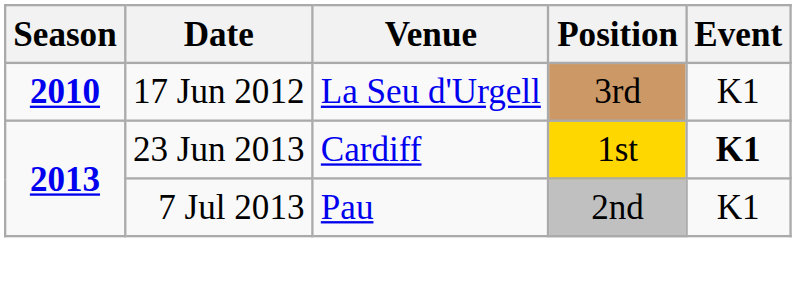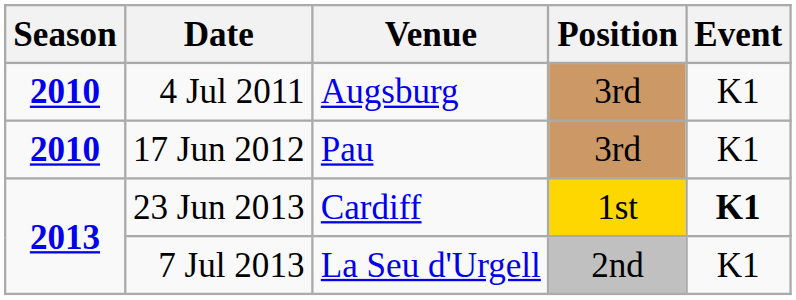 <table class="wikitable" style="text-align:center; font-size:95%;">
 <tr>
 <th>Season</th>
 <th>Date</th>
 <th>Venue</th>
 <th>Position</th>
 <th>Event</th>
 </tr>
 <tr>
 <td><strong><a href='#'>2010</a></strong></td>
+<td align=right>4 Jul 2011</td>
+<td align=left><a href='#'>Augsburg</a></td>
+<td style="background:#cc9966;">3rd</td>
+<td>K1</td>
+</tr>
+<tr>
+<td><strong><a href='#'>2010</a></strong></td>
 <td align=right>17 Jun 2012</td>
-<td align=left><a href='#'>La Seu d'Urgell</a></td>
+<td align=left><a href='#'>Pau</a></td>
 <td style="background:#cc9966;">3rd</td>
 <td>K1</td>
 </tr>
 <tr>
 <td rowspan=2><strong><a href='#'>2013</a></strong></td>
 <td align=right>23 Jun 2013</td>
 <td align=left><a href='#'>Cardiff</a></td>
 <td style="background:gold;">1st</td>
 <td><strong>K1</strong></td>
 </tr>
 <tr>
 <td align=right>7 Jul 2013</td>
-<td align=left><a href='#'>Pau</a></td>
+<td align=left><a href='#'>La Seu d'Urgell</a></td>
 <td style="background:silver;">2nd</td>
 <td>K1</td>
 </tr>
 </table>
